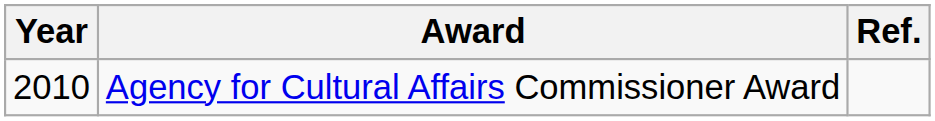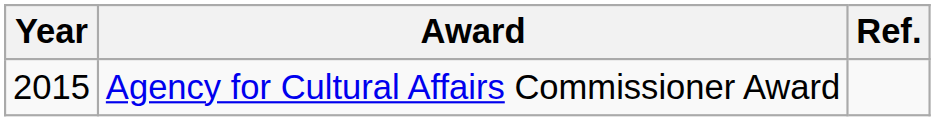 <table class="wikitable">
 <tr>
 <th>Year</th>
 <th>Award</th>
 <th>Ref.</th>
 </tr>
 <tr>
-<td>2010</td>
+<td>2015</td>
 <td><a href='#'>Agency for Cultural Affairs</a> Commissioner Award</td>
 <td></td>
 </tr>
 </table>
